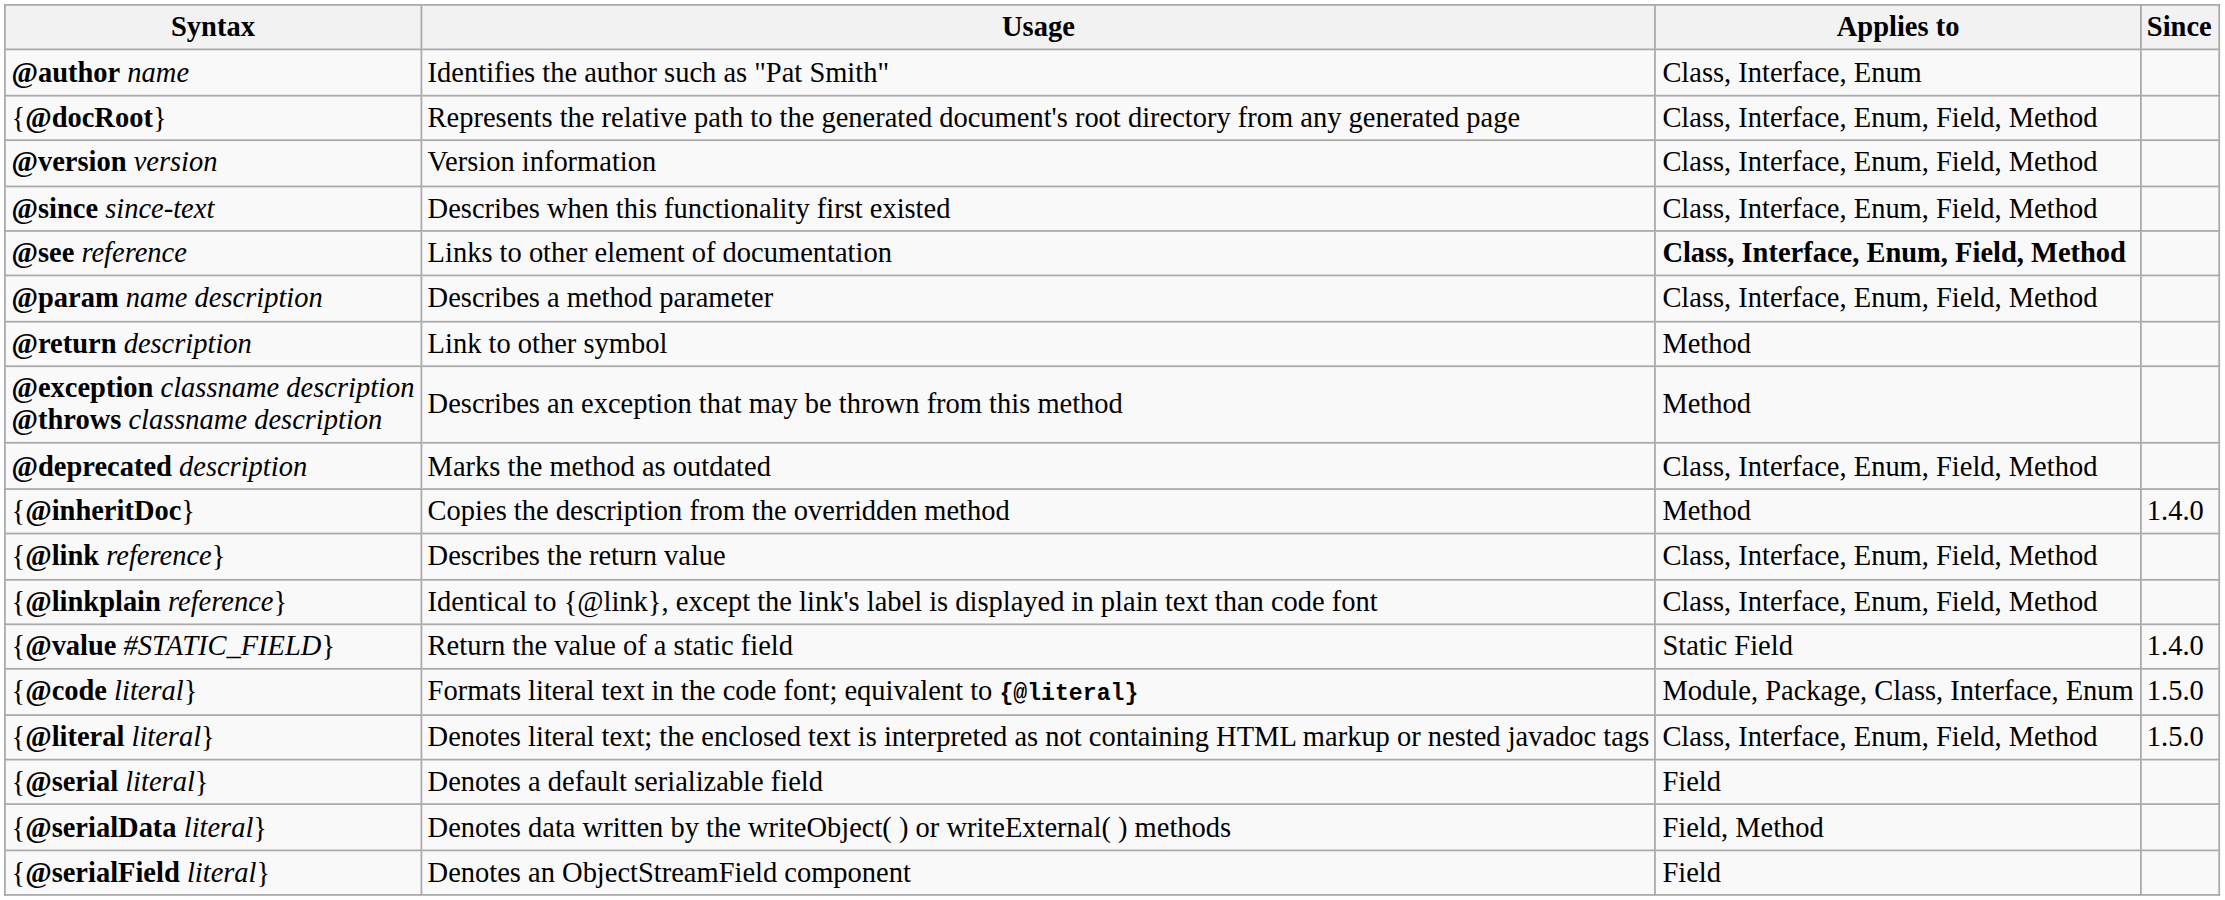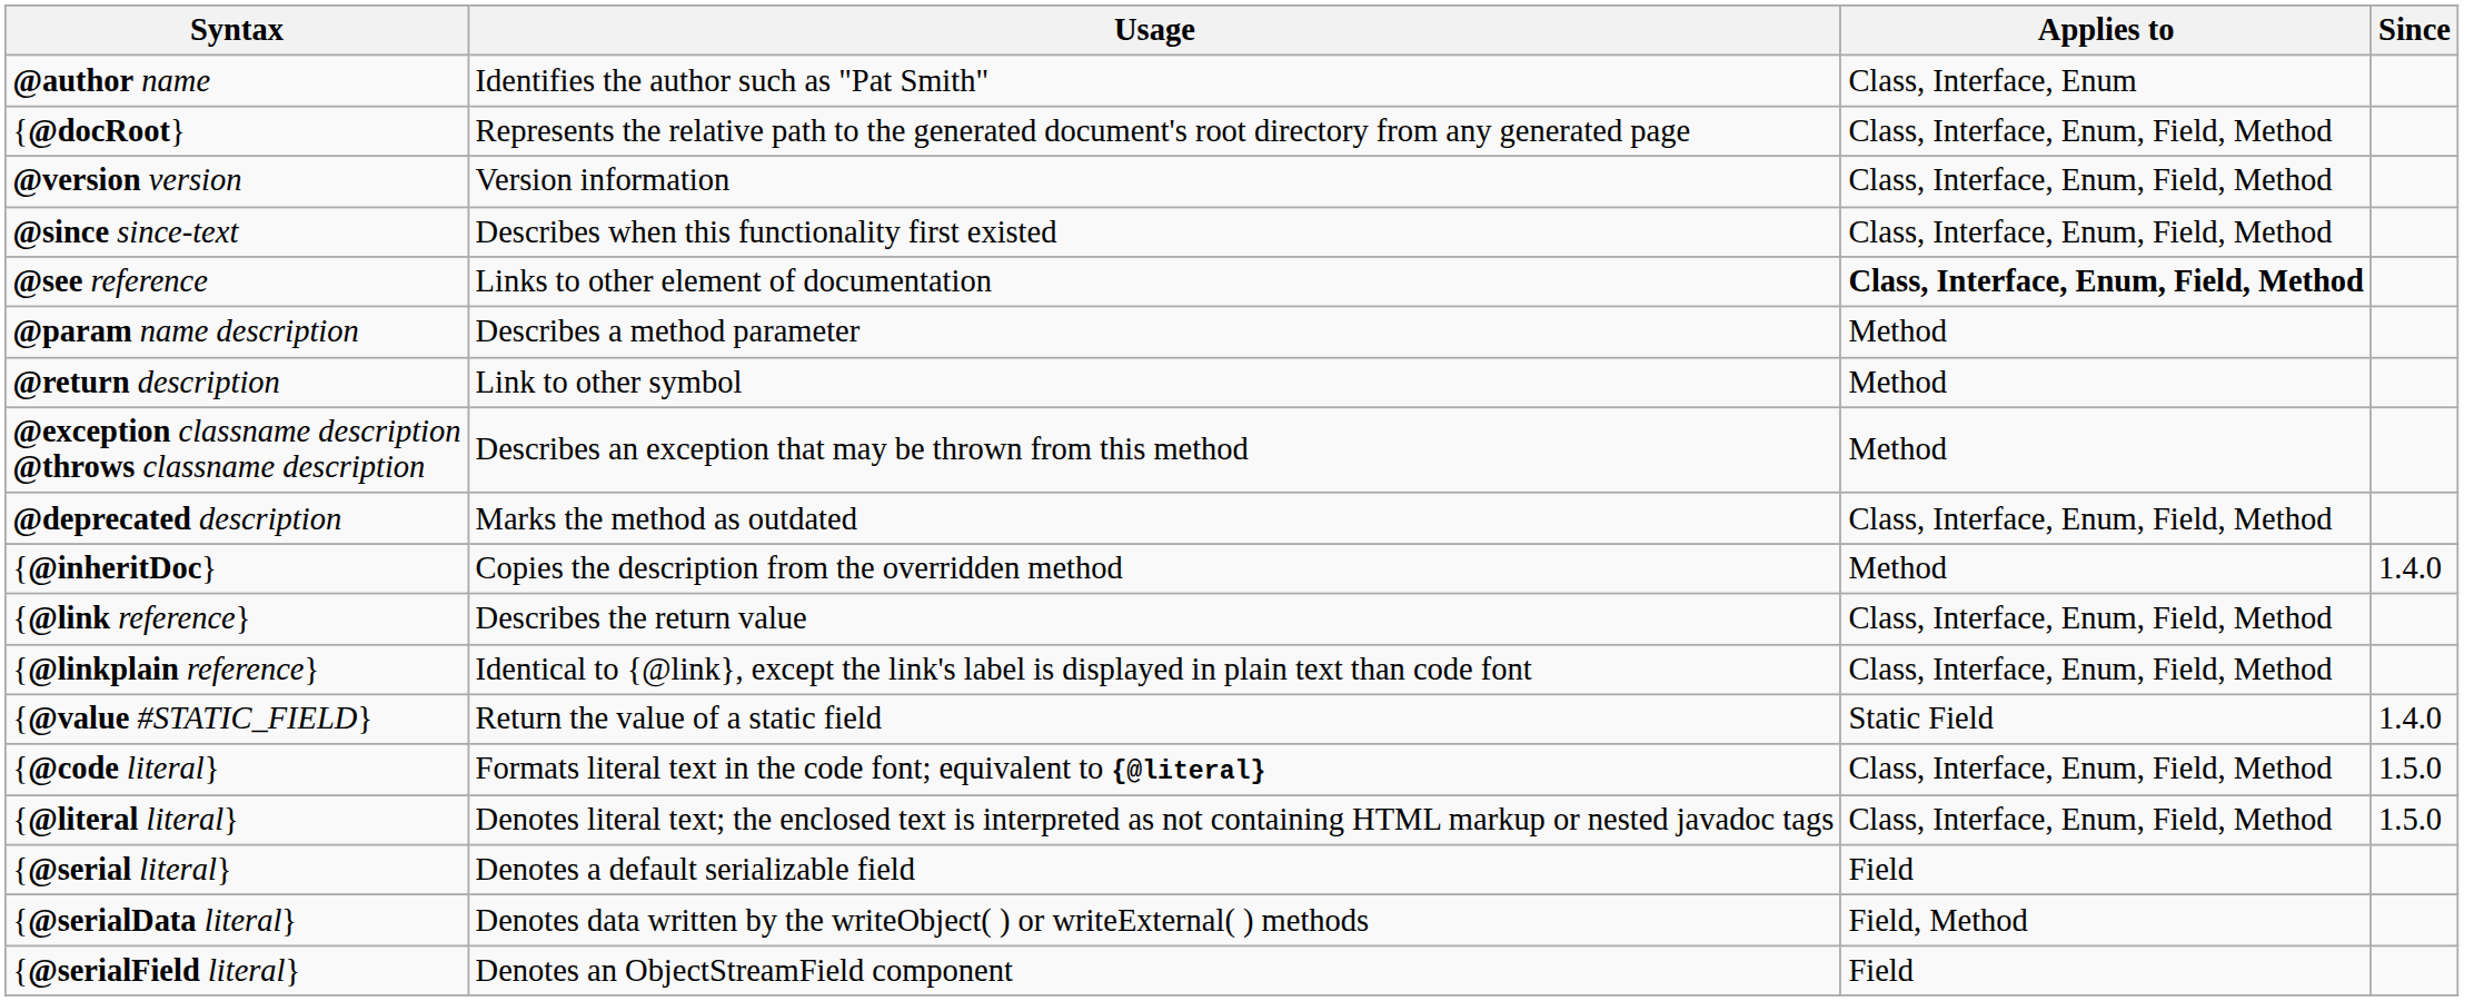 <table class="wikitable">
 <tr>
 <th>Syntax</th>
 <th>Usage</th>
 <th>Applies to</th>
 <th>Since</th>
 </tr>
 <tr>
 <td><strong>@author</strong> <em>name</em></td>
 <td>Identifies the author such as "Pat Smith"</td>
 <td>Class, Interface, Enum</td>
 <td></td>
 </tr>
 <tr>
 <td>{<strong>@docRoot</strong>}</td>
 <td>Represents the relative path to the generated document's root directory from any generated page</td>
 <td>Class, Interface, Enum, Field, Method</td>
 <td></td>
 </tr>
 <tr>
 <td><strong>@version</strong> <em>version</em></td>
 <td>Version information</td>
 <td>Class, Interface, Enum, Field, Method</td>
 <td></td>
 </tr>
 <tr>
 <td><strong>@since</strong> <em>since-text</em></td>
 <td>Describes when this functionality first existed</td>
 <td>Class, Interface, Enum, Field, Method</td>
 <td></td>
 </tr>
 <tr>
 <td><strong>@see</strong> <em>reference</em></td>
 <td>Links to other element of documentation</td>
 <td><strong>Class, Interface, Enum, Field, Method</strong></td>
 <td></td>
 </tr>
 <tr>
 <td><strong>@param</strong> <em>name description</em></td>
 <td>Describes a method parameter</td>
-<td>Class, Interface, Enum, Field, Method</td>
+<td>Method</td>
 <td></td>
 </tr>
 <tr>
 <td><strong>@return</strong> <em>description</em></td>
 <td>Link to other symbol</td>
 <td>Method</td>
 <td></td>
 </tr>
 <tr>
 <td><strong>@exception</strong> <em>classname description</em><br><strong>@throws</strong> <em>classname description</em></td>
 <td>Describes an exception that may be thrown from this method</td>
 <td>Method</td>
 <td></td>
 </tr>
 <tr>
 <td><strong>@deprecated</strong> <em>description</em></td>
 <td>Marks the method as outdated</td>
 <td>Class, Interface, Enum, Field, Method</td>
 <td></td>
 </tr>
 <tr>
 <td>{<strong>@inheritDoc</strong>}</td>
 <td>Copies the description from the overridden method</td>
 <td>Method</td>
 <td>1.4.0</td>
 </tr>
 <tr>
 <td>{<strong>@link</strong> <em><var>reference</var></em>}</td>
 <td>Describes the return value</td>
 <td>Class, Interface, Enum, Field, Method</td>
 <td></td>
 </tr>
 <tr>
 <td>{<strong>@linkplain</strong> <em><var>reference</var></em>}</td>
 <td>Identical to {@link}, except the link's label is displayed in plain text than code font</td>
 <td>Class, Interface, Enum, Field, Method</td>
 <td></td>
 </tr>
 <tr>
 <td>{<strong>@value</strong> <em>#STATIC_FIELD</em>}</td>
 <td>Return the value of a static field</td>
 <td>Static Field</td>
 <td>1.4.0</td>
 </tr>
 <tr>
 <td>{<strong>@code</strong> <em>literal</em>}</td>
 <td>Formats literal text in the code font; equivalent to <strong><code>{@literal}</code></strong></td>
-<td>Module, Package, Class, Interface, Enum</td>
+<td>Class, Interface, Enum, Field, Method</td>
 <td>1.5.0</td>
 </tr>
 <tr>
 <td>{<strong>@literal</strong> <em>literal</em>}</td>
 <td>Denotes literal text; the enclosed text is interpreted as not containing HTML markup or nested javadoc tags</td>
 <td>Class, Interface, Enum, Field, Method</td>
 <td>1.5.0</td>
 </tr>
 <tr>
 <td>{<strong>@serial</strong> <em>literal</em>}</td>
 <td>Denotes a default serializable field</td>
 <td>Field</td>
 <td></td>
 </tr>
 <tr>
 <td>{<strong>@serialData</strong> <em>literal</em>}</td>
 <td>Denotes data written by the writeObject( ) or writeExternal( ) methods</td>
 <td>Field, Method</td>
 <td></td>
 </tr>
 <tr>
 <td>{<strong>@serialField</strong> <em>literal</em>}</td>
 <td>Denotes an ObjectStreamField component</td>
 <td>Field</td>
 <td></td>
 </tr>
 </table>
